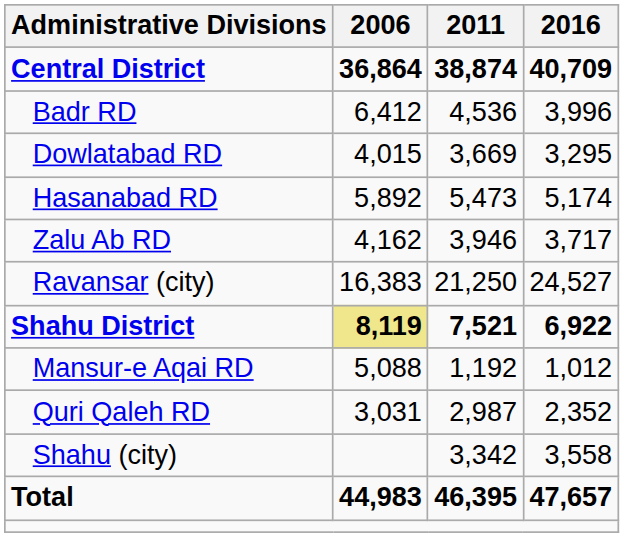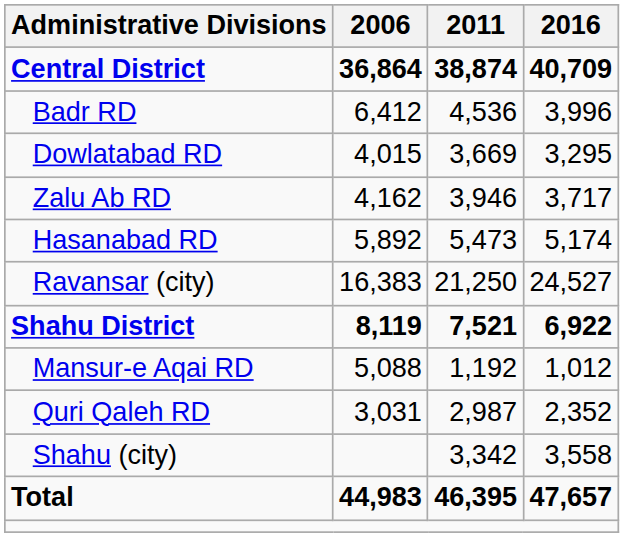 <table class="wikitable">
 <tr>
 <th>Administrative Divisions</th>
 <th>2006</th>
 <th>2011</th>
 <th>2016</th>
 </tr>
 <tr>
 <td><strong><a href='#'>Central District</a></strong></td>
 <td style="text-align: right;"><strong>36,864</strong></td>
 <td style="text-align: right;"><strong>38,874</strong></td>
 <td style="text-align: right;"><strong>40,709</strong></td>
 </tr>
 <tr>
 <td style="padding-left: 1em;"><a href='#'>Badr RD</a></td>
 <td style="text-align: right;">6,412</td>
 <td style="text-align: right;">4,536</td>
 <td style="text-align: right;">3,996</td>
 </tr>
 <tr>
 <td style="padding-left: 1em;"><a href='#'>Dowlatabad RD</a></td>
 <td style="text-align: right;">4,015</td>
 <td style="text-align: right;">3,669</td>
 <td style="text-align: right;">3,295</td>
 </tr>
 <tr>
+<td style="padding-left: 1em;"><a href='#'>Zalu Ab RD</a></td>
+<td style="text-align: right;">4,162</td>
+<td style="text-align: right;">3,946</td>
+<td style="text-align: right;">3,717</td>
+</tr>
+<tr>
 <td style="padding-left: 1em;"><a href='#'>Hasanabad RD</a></td>
 <td style="text-align: right;">5,892</td>
 <td style="text-align: right;">5,473</td>
 <td style="text-align: right;">5,174</td>
-</tr>
-<tr>
-<td style="padding-left: 1em;"><a href='#'>Zalu Ab RD</a></td>
-<td style="text-align: right;">4,162</td>
-<td style="text-align: right;">3,946</td>
-<td style="text-align: right;">3,717</td>
 </tr>
 <tr>
 <td style="padding-left: 1em;"><a href='#'>Ravansar</a> (city)</td>
 <td style="text-align: right;">16,383</td>
 <td style="text-align: right;">21,250</td>
 <td style="text-align: right;">24,527</td>
 </tr>
 <tr>
 <td><strong><a href='#'>Shahu District</a></strong></td>
-<td style="background: khaki; text-align: right;"><strong>8,119</strong></td>
+<td style="text-align: right;"><strong>8,119</strong></td>
 <td style="text-align: right;"><strong>7,521</strong></td>
 <td style="text-align: right;"><strong>6,922</strong></td>
 </tr>
 <tr>
 <td style="padding-left: 1em;"><a href='#'>Mansur-e Aqai RD</a></td>
 <td style="text-align: right;">5,088</td>
 <td style="text-align: right;">1,192</td>
 <td style="text-align: right;">1,012</td>
 </tr>
 <tr>
 <td style="padding-left: 1em;"><a href='#'>Quri Qaleh RD</a></td>
 <td style="text-align: right;">3,031</td>
 <td style="text-align: right;">2,987</td>
 <td style="text-align: right;">2,352</td>
 </tr>
 <tr>
 <td style="padding-left: 1em;"><a href='#'>Shahu</a> (city)</td>
 <td style="text-align: right;"></td>
 <td style="text-align: right;">3,342</td>
 <td style="text-align: right;">3,558</td>
 </tr>
 <tr>
 <td><strong>Total</strong></td>
 <td style="text-align: right;"><strong>44,983</strong></td>
 <td style="text-align: right;"><strong>46,395</strong></td>
 <td style="text-align: right;"><strong>47,657</strong></td>
 </tr>
 <tr>
 <td colspan=4></td>
 </tr>
 </table>
